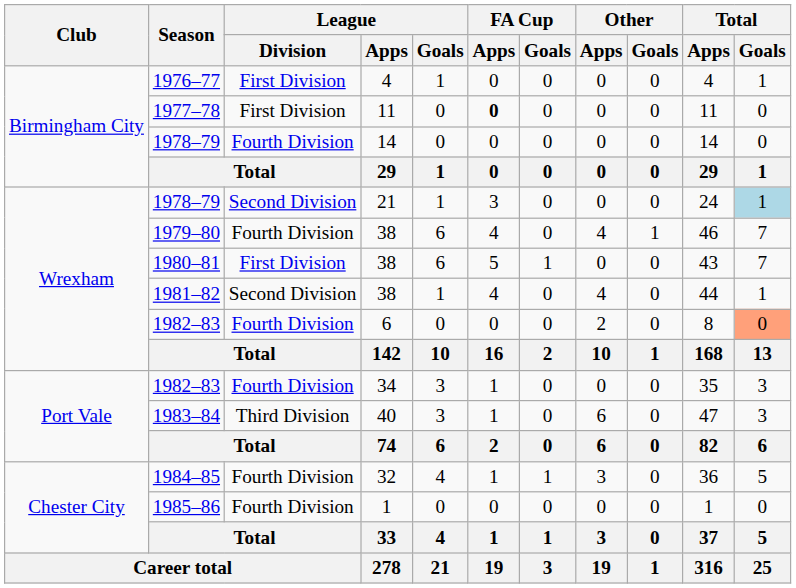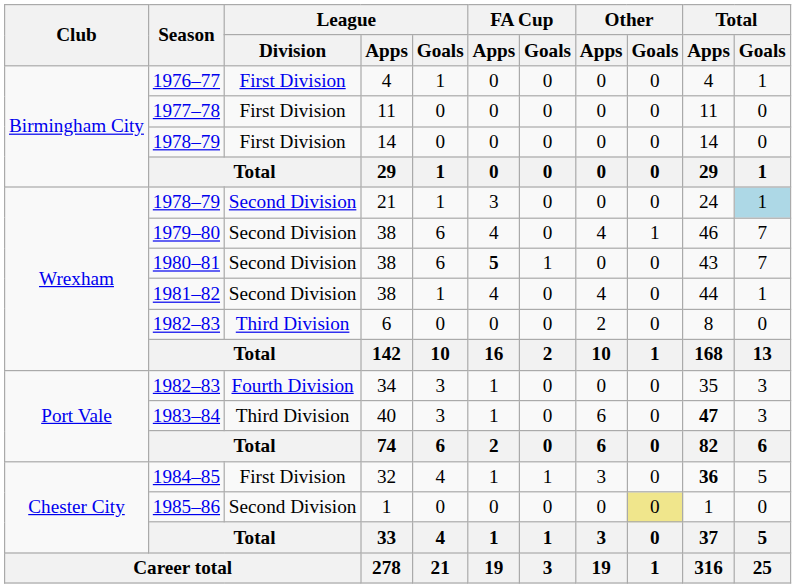 <table class="wikitable" style="text-align: center;">
 <tr>
 <th rowspan="2">Club</th>
 <th rowspan="2">Season</th>
 <th colspan="3">League</th>
 <th colspan="2">FA Cup</th>
 <th colspan="2">Other</th>
 <th colspan="2">Total</th>
 </tr>
 <tr>
 <th>Division</th>
 <th>Apps</th>
 <th>Goals</th>
 <th>Apps</th>
 <th>Goals</th>
 <th>Apps</th>
 <th>Goals</th>
 <th>Apps</th>
 <th>Goals</th>
 </tr>
 <tr>
 <td rowspan="4"><a href='#'>Birmingham City</a></td>
 <td><a href='#'>1976–77</a></td>
 <td><a href='#'>First Division</a></td>
 <td>4</td>
 <td>1</td>
 <td>0</td>
 <td>0</td>
 <td>0</td>
 <td>0</td>
 <td>4</td>
 <td>1</td>
 </tr>
 <tr>
 <td><a href='#'>1977–78</a></td>
 <td>First Division</td>
 <td>11</td>
 <td>0</td>
-<td><strong>0</strong></td>
+<td>0</td>
 <td>0</td>
 <td>0</td>
 <td>0</td>
 <td>11</td>
 <td>0</td>
 </tr>
 <tr>
 <td><a href='#'>1978–79</a></td>
-<td><a href='#'>Fourth Division</a></td>
+<td>First Division</td>
 <td>14</td>
 <td>0</td>
 <td>0</td>
 <td>0</td>
 <td>0</td>
 <td>0</td>
 <td>14</td>
 <td>0</td>
 </tr>
 <tr>
 <th colspan="2">Total</th>
 <th>29</th>
 <th>1</th>
 <th>0</th>
 <th>0</th>
 <th>0</th>
 <th>0</th>
 <th>29</th>
 <th>1</th>
 </tr>
 <tr>
 <td rowspan="6"><a href='#'>Wrexham</a></td>
 <td><a href='#'>1978–79</a></td>
 <td><a href='#'>Second Division</a></td>
 <td>21</td>
 <td>1</td>
 <td>3</td>
 <td>0</td>
 <td>0</td>
 <td>0</td>
 <td>24</td>
 <td style="background: lightblue;">1</td>
 </tr>
 <tr>
 <td><a href='#'>1979–80</a></td>
-<td>Fourth Division</td>
+<td>Second Division</td>
 <td>38</td>
 <td>6</td>
 <td>4</td>
 <td>0</td>
 <td>4</td>
 <td>1</td>
 <td>46</td>
 <td>7</td>
 </tr>
 <tr>
 <td><a href='#'>1980–81</a></td>
-<td><a href='#'>First Division</a></td>
+<td>Second Division</td>
 <td>38</td>
 <td>6</td>
-<td>5</td>
+<td><strong>5</strong></td>
 <td>1</td>
 <td>0</td>
 <td>0</td>
 <td>43</td>
 <td>7</td>
 </tr>
 <tr>
 <td><a href='#'>1981–82</a></td>
 <td>Second Division</td>
 <td>38</td>
 <td>1</td>
 <td>4</td>
 <td>0</td>
 <td>4</td>
 <td>0</td>
 <td>44</td>
 <td>1</td>
 </tr>
 <tr>
 <td><a href='#'>1982–83</a></td>
-<td><a href='#'>Fourth Division</a></td>
+<td><a href='#'>Third Division</a></td>
 <td>6</td>
 <td>0</td>
 <td>0</td>
 <td>0</td>
 <td>2</td>
 <td>0</td>
 <td>8</td>
-<td style="background: lightsalmon;">0</td>
+<td>0</td>
 </tr>
 <tr>
 <th colspan="2">Total</th>
 <th>142</th>
 <th>10</th>
 <th>16</th>
 <th>2</th>
 <th>10</th>
 <th>1</th>
 <th>168</th>
 <th>13</th>
 </tr>
 <tr>
 <td rowspan="3"><a href='#'>Port Vale</a></td>
 <td><a href='#'>1982–83</a></td>
 <td><a href='#'>Fourth Division</a></td>
 <td>34</td>
 <td>3</td>
 <td>1</td>
 <td>0</td>
 <td>0</td>
 <td>0</td>
 <td>35</td>
 <td>3</td>
 </tr>
 <tr>
 <td><a href='#'>1983–84</a></td>
 <td>Third Division</td>
 <td>40</td>
 <td>3</td>
 <td>1</td>
 <td>0</td>
 <td>6</td>
 <td>0</td>
-<td>47</td>
+<td><strong>47</strong></td>
 <td>3</td>
 </tr>
 <tr>
 <th colspan="2">Total</th>
 <th>74</th>
 <th>6</th>
 <th>2</th>
 <th>0</th>
 <th>6</th>
 <th>0</th>
 <th>82</th>
 <th>6</th>
 </tr>
 <tr>
 <td rowspan="3"><a href='#'>Chester City</a></td>
 <td><a href='#'>1984–85</a></td>
-<td>Fourth Division</td>
+<td>First Division</td>
 <td>32</td>
 <td>4</td>
 <td>1</td>
 <td>1</td>
 <td>3</td>
 <td>0</td>
-<td>36</td>
+<td><strong>36</strong></td>
 <td>5</td>
 </tr>
 <tr>
 <td><a href='#'>1985–86</a></td>
-<td>Fourth Division</td>
+<td>Second Division</td>
 <td>1</td>
 <td>0</td>
 <td>0</td>
 <td>0</td>
 <td>0</td>
-<td>0</td>
+<td style="background: khaki;">0</td>
 <td>1</td>
 <td>0</td>
 </tr>
 <tr>
 <th colspan="2">Total</th>
 <th>33</th>
 <th>4</th>
 <th>1</th>
 <th>1</th>
 <th>3</th>
 <th>0</th>
 <th>37</th>
 <th>5</th>
 </tr>
 <tr>
 <th colspan="3">Career total</th>
 <th>278</th>
 <th>21</th>
 <th>19</th>
 <th>3</th>
 <th>19</th>
 <th>1</th>
 <th>316</th>
 <th>25</th>
 </tr>
 </table>
